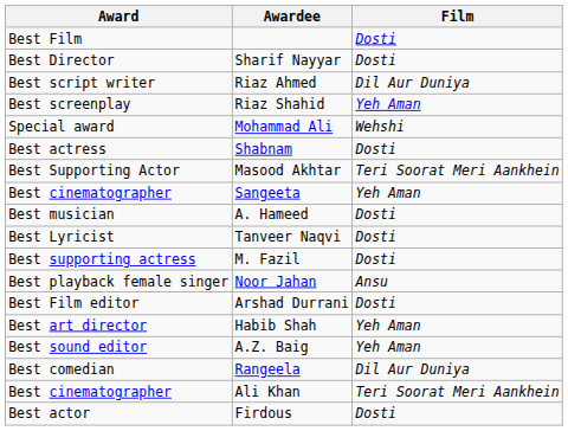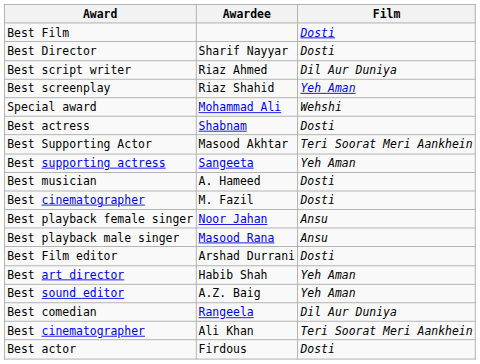 <table class="wikitable">
 <tr>
 <th>Award</th>
 <th>Awardee</th>
 <th>Film</th>
 </tr>
 <tr>
 <td>Best Film</td>
 <td></td>
 <td><a href='#'><em>Dosti</em></a></td>
 </tr>
 <tr>
 <td>Best Director</td>
 <td>Sharif Nayyar</td>
 <td><em>Dosti</em></td>
 </tr>
 <tr>
 <td>Best script writer</td>
 <td>Riaz Ahmed</td>
 <td><em>Dil Aur Duniya</em></td>
 </tr>
 <tr>
 <td>Best screenplay</td>
 <td>Riaz Shahid</td>
 <td><em><a href='#'>Yeh Aman</a></em></td>
 </tr>
 <tr>
 <td>Special award</td>
 <td><a href='#'>Mohammad Ali</a></td>
 <td><em>Wehshi</em></td>
 </tr>
 <tr>
 <td>Best actress</td>
 <td><a href='#'>Shabnam</a></td>
 <td><em>Dosti</em></td>
 </tr>
 <tr>
 <td>Best Supporting Actor</td>
 <td>Masood Akhtar</td>
 <td><em>Teri Soorat Meri Aankhein</em></td>
 </tr>
 <tr>
-<td>Best <a href='#'>cinematographer</a></td>
+<td>Best <a href='#'>supporting actress</a></td>
 <td><a href='#'>Sangeeta</a></td>
 <td><em>Yeh Aman</em></td>
 </tr>
 <tr>
 <td>Best musician</td>
 <td>A. Hameed</td>
 <td><em>Dosti</em></td>
 </tr>
 <tr>
-<td>Best Lyricist</td>
-<td>Tanveer Naqvi</td>
-<td><em>Dosti</em></td>
-</tr>
-<tr>
-<td>Best <a href='#'>supporting actress</a></td>
+<td>Best <a href='#'>cinematographer</a></td>
 <td>M. Fazil</td>
 <td><em>Dosti</em></td>
 </tr>
 <tr>
 <td>Best playback female singer</td>
 <td><a href='#'>Noor Jahan</a></td>
+<td><em>Ansu</em></td>
+</tr>
+<tr>
+<td>Best playback male singer</td>
+<td><a href='#'>Masood Rana</a></td>
 <td><em>Ansu</em></td>
 </tr>
 <tr>
 <td>Best Film editor</td>
 <td>Arshad Durrani</td>
 <td><em>Dosti</em></td>
 </tr>
 <tr>
 <td>Best <a href='#'>art director</a></td>
 <td>Habib Shah</td>
 <td><em>Yeh Aman</em></td>
 </tr>
 <tr>
 <td>Best <a href='#'>sound editor</a></td>
 <td>A.Z. Baig</td>
 <td><em>Yeh Aman</em></td>
 </tr>
 <tr>
 <td>Best comedian</td>
 <td><a href='#'>Rangeela</a></td>
 <td><em>Dil Aur Duniya</em></td>
 </tr>
 <tr>
 <td>Best <a href='#'>cinematographer</a></td>
 <td>Ali Khan</td>
 <td><em>Teri Soorat Meri Aankhein</em></td>
 </tr>
 <tr>
 <td>Best actor</td>
 <td>Firdous</td>
 <td><em>Dosti</em></td>
 </tr>
 </table>
